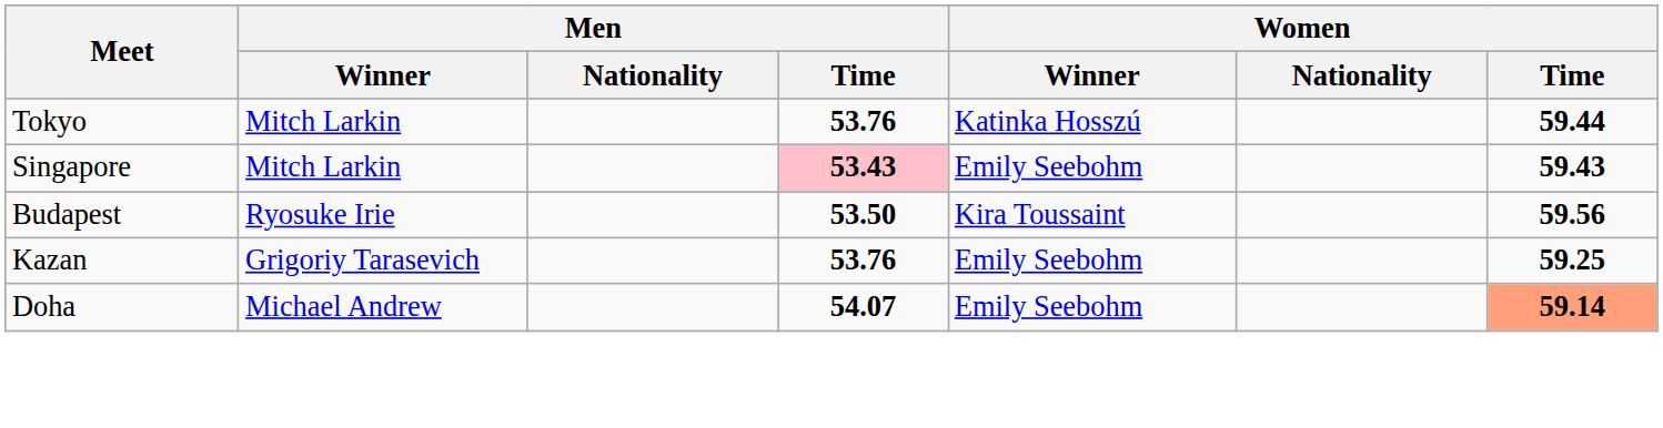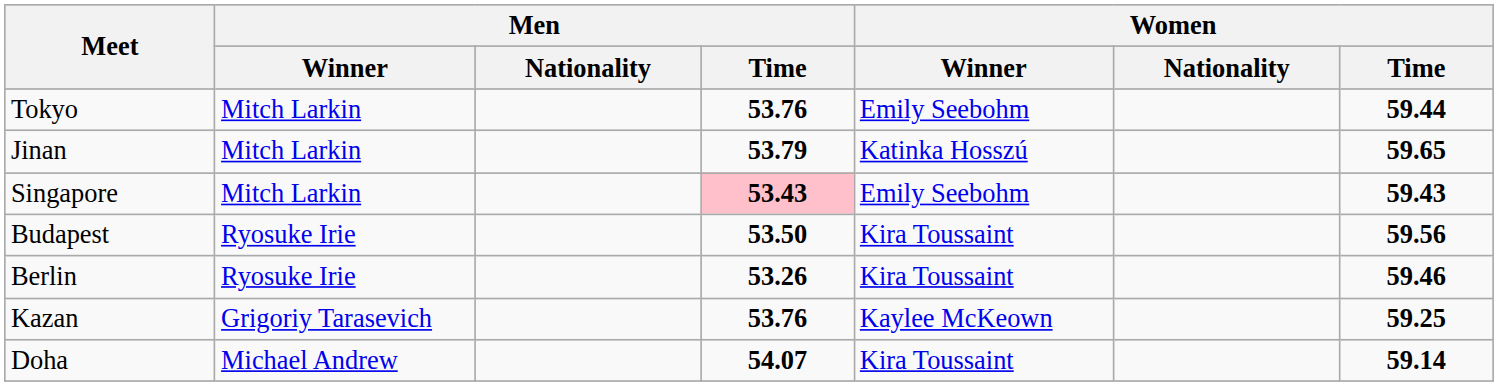 <table class="wikitable">
 <tr>
 <th width=120 rowspan="2">Meet</th>
 <th colspan="3">Men</th>
 <th colspan="3">Women</th>
 </tr>
 <tr>
 <th width=150>Winner</th>
 <th width=130>Nationality</th>
 <th width=85>Time</th>
 <th width=150>Winner</th>
 <th width=130>Nationality</th>
 <th width=85>Time</th>
 </tr>
 <tr>
 <td>Tokyo</td>
 <td><a href='#'>Mitch Larkin</a></td>
 <td></td>
 <td align=center><strong>53.76</strong></td>
+<td><a href='#'>Emily Seebohm</a></td>
+<td></td>
+<td align=center><strong>59.44</strong></td>
+</tr>
+<tr>
+<td>Jinan</td>
+<td><a href='#'>Mitch Larkin</a></td>
+<td></td>
+<td align=center><strong>53.79</strong></td>
 <td><a href='#'>Katinka Hosszú</a></td>
 <td></td>
-<td align=center><strong>59.44</strong></td>
+<td align=center><strong>59.65</strong></td>
 </tr>
 <tr>
 <td>Singapore</td>
 <td><a href='#'>Mitch Larkin</a></td>
 <td></td>
 <td align=center style="background: pink;"><strong>53.43</strong></td>
 <td><a href='#'>Emily Seebohm</a></td>
 <td></td>
 <td align=center><strong>59.43</strong></td>
 </tr>
 <tr>
 <td>Budapest</td>
 <td><a href='#'>Ryosuke Irie</a></td>
 <td></td>
 <td align=center><strong>53.50</strong></td>
 <td><a href='#'>Kira Toussaint</a></td>
 <td></td>
 <td align=center><strong>59.56</strong></td>
 </tr>
 <tr>
+<td>Berlin</td>
+<td><a href='#'>Ryosuke Irie</a></td>
+<td></td>
+<td align=center><strong>53.26</strong></td>
+<td><a href='#'>Kira Toussaint</a></td>
+<td></td>
+<td align=center><strong>59.46</strong></td>
+</tr>
+<tr>
 <td>Kazan</td>
 <td><a href='#'>Grigoriy Tarasevich</a></td>
 <td></td>
 <td align=center><strong>53.76</strong></td>
-<td><a href='#'>Emily Seebohm</a></td>
+<td><a href='#'>Kaylee McKeown</a></td>
 <td></td>
 <td align=center><strong>59.25</strong></td>
 </tr>
 <tr>
 <td>Doha</td>
 <td><a href='#'>Michael Andrew</a></td>
 <td></td>
 <td align=center><strong>54.07</strong></td>
-<td><a href='#'>Emily Seebohm</a></td>
+<td><a href='#'>Kira Toussaint</a></td>
 <td></td>
-<td align=center style="background: lightsalmon;"><strong>59.14</strong></td>
+<td align=center><strong>59.14</strong></td>
 </tr>
 </table>
